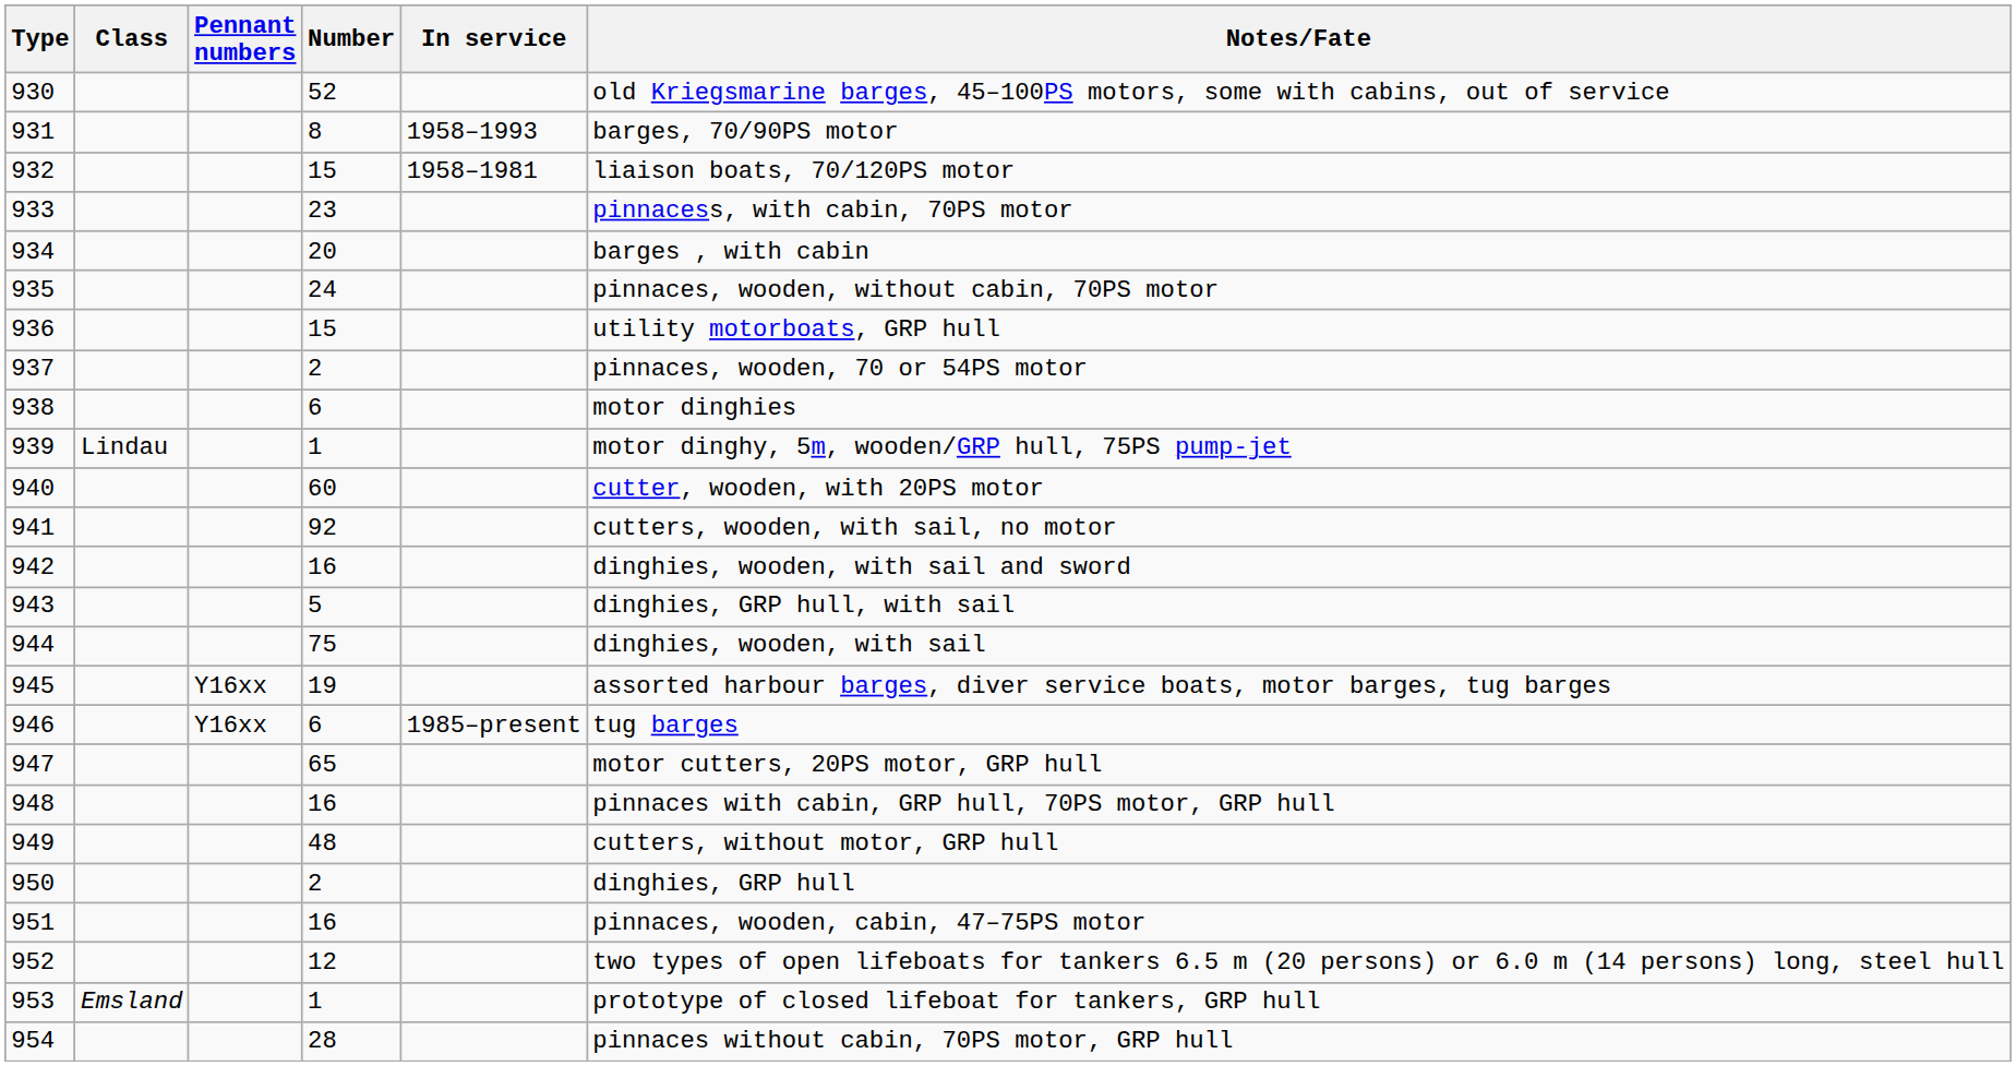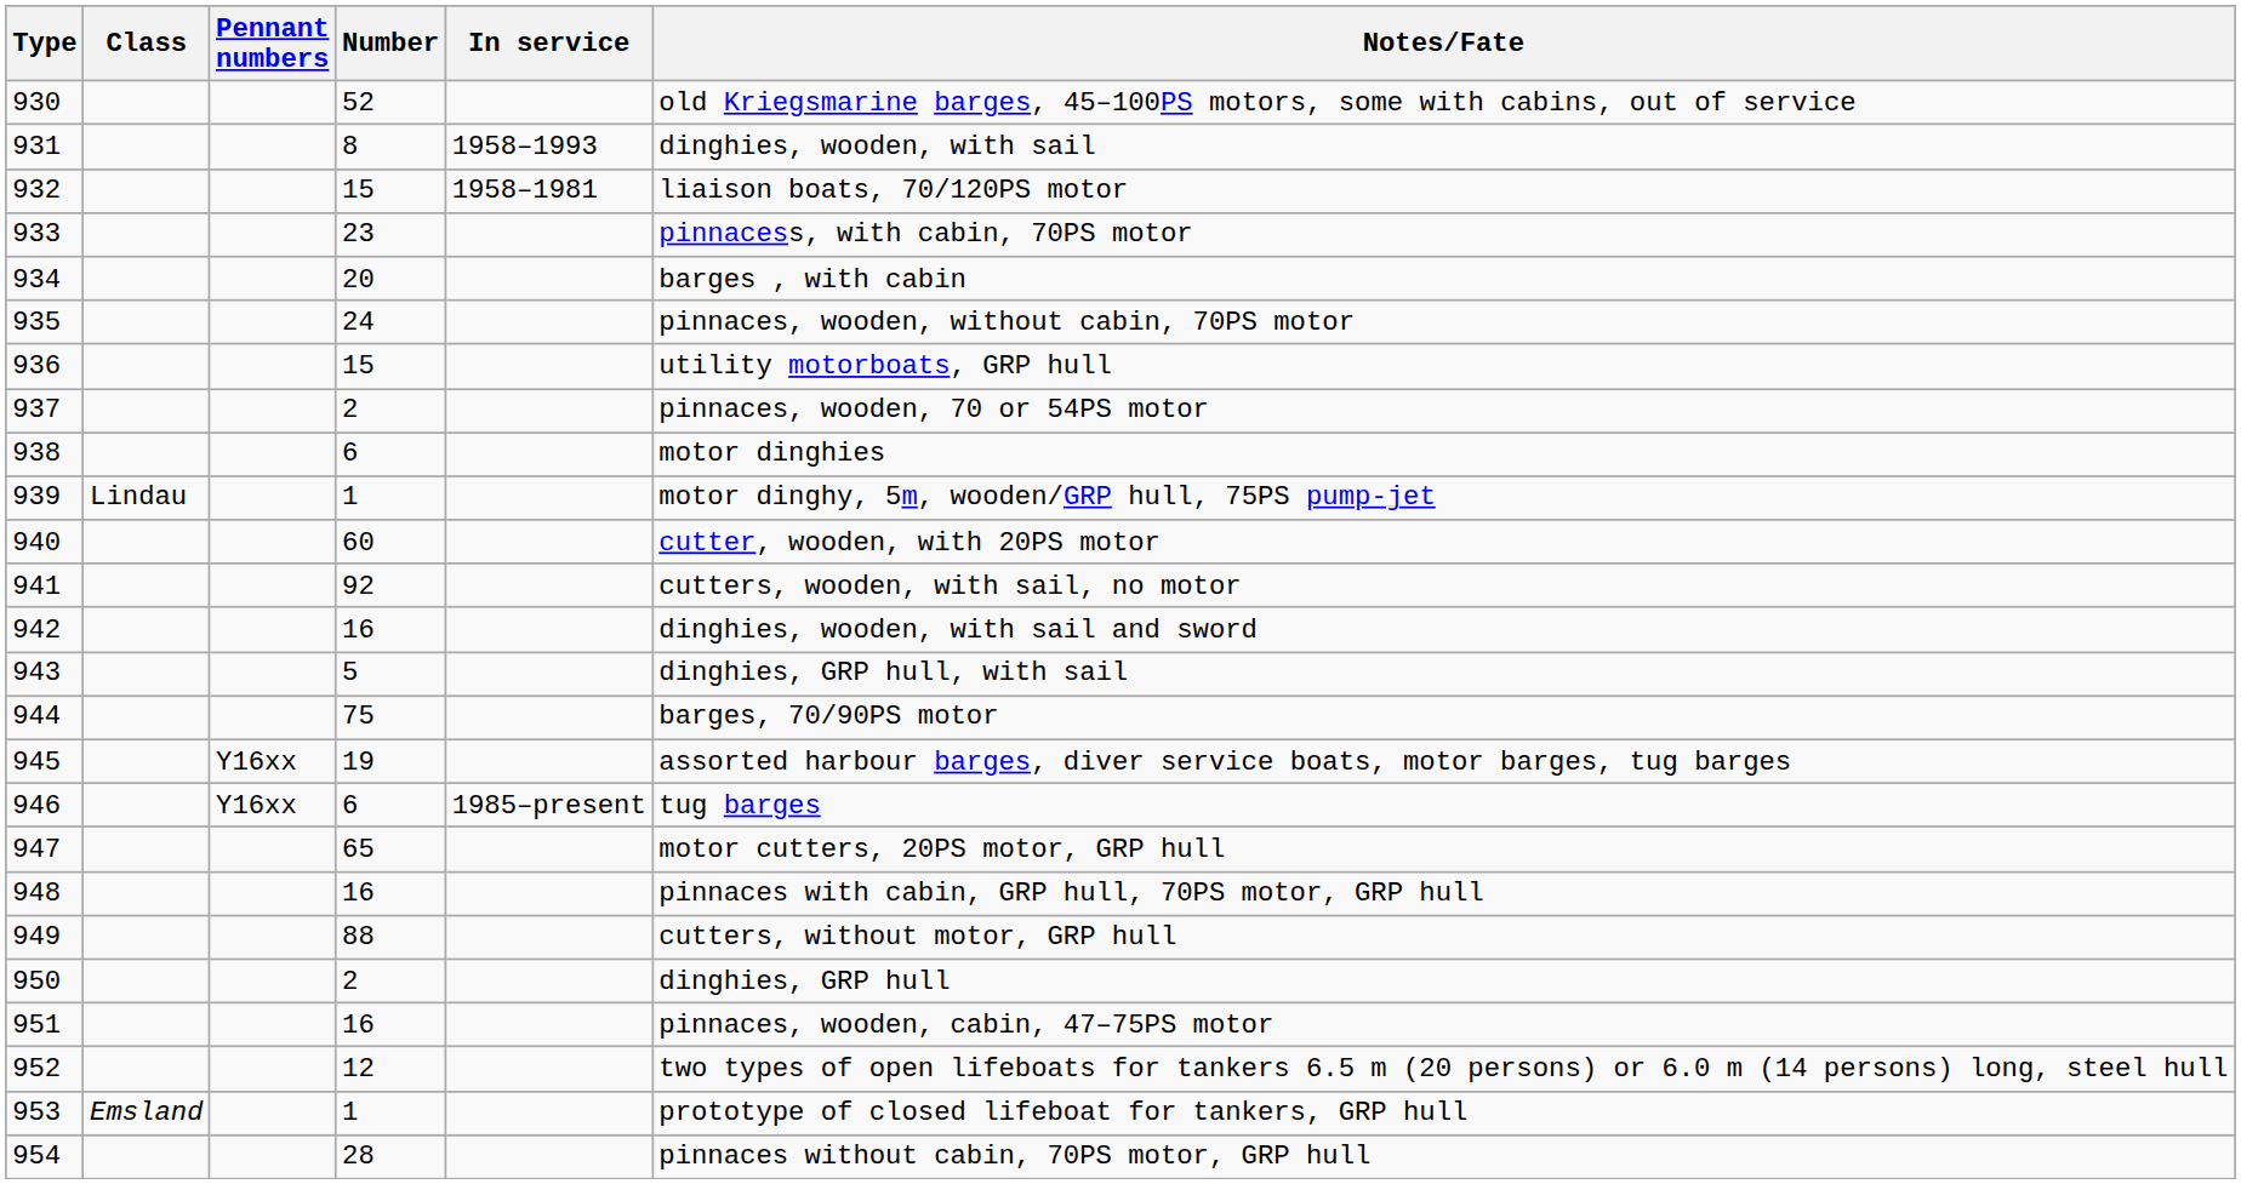 <table class="wikitable">
 <tr>
 <th scope="col">Type</th>
 <th scope="col">Class</th>
 <th scope="col"><a href='#'>Pennant<br>numbers</a></th>
 <th scope="col">Number</th>
 <th scope="col">In service</th>
 <th scope="col">Notes/Fate</th>
 </tr>
 <tr>
 <td>930</td>
 <td></td>
 <td></td>
 <td>52</td>
 <td></td>
 <td>old <a href='#'>Kriegsmarine</a> <a href='#'>barges</a>, 45–100<a href='#'>PS</a> motors, some with cabins, out of service</td>
 </tr>
 <tr>
 <td>931</td>
 <td></td>
 <td></td>
 <td>8</td>
 <td>1958–1993</td>
-<td>barges,  70/90PS motor</td>
+<td>dinghies, wooden, with sail</td>
 </tr>
 <tr>
 <td>932</td>
 <td></td>
 <td></td>
 <td>15</td>
 <td>1958–1981</td>
 <td>liaison boats, 70/120PS motor</td>
 </tr>
 <tr>
 <td>933</td>
 <td></td>
 <td></td>
 <td>23</td>
 <td></td>
 <td><a href='#'>pinnaces</a>s, with cabin, 70PS motor</td>
 </tr>
 <tr>
 <td>934</td>
 <td></td>
 <td></td>
 <td>20</td>
 <td></td>
 <td>barges , with cabin</td>
 </tr>
 <tr>
 <td>935</td>
 <td></td>
 <td></td>
 <td>24</td>
 <td></td>
 <td>pinnaces, wooden, without cabin, 70PS motor</td>
 </tr>
 <tr>
 <td>936</td>
 <td></td>
 <td></td>
 <td>15</td>
 <td></td>
 <td>utility <a href='#'>motorboats</a>, GRP hull</td>
 </tr>
 <tr>
 <td>937</td>
 <td></td>
 <td></td>
 <td>2</td>
 <td></td>
 <td>pinnaces, wooden, 70 or 54PS motor</td>
 </tr>
 <tr>
 <td>938</td>
 <td></td>
 <td></td>
 <td>6</td>
 <td></td>
 <td>motor dinghies</td>
 </tr>
 <tr>
 <td>939</td>
 <td>Lindau</td>
 <td></td>
 <td>1</td>
 <td></td>
 <td>motor dinghy, 5<a href='#'>m</a>, wooden/<a href='#'>GRP</a> hull, 75PS <a href='#'>pump-jet</a></td>
 </tr>
 <tr>
 <td>940</td>
 <td></td>
 <td></td>
 <td>60</td>
 <td></td>
 <td><a href='#'>cutter</a>, wooden, with 20PS motor</td>
 </tr>
 <tr>
 <td>941</td>
 <td></td>
 <td></td>
 <td>92</td>
 <td></td>
 <td>cutters, wooden, with sail, no motor</td>
 </tr>
 <tr>
 <td>942</td>
 <td></td>
 <td></td>
 <td>16</td>
 <td></td>
 <td>dinghies, wooden, with sail and sword</td>
 </tr>
 <tr>
 <td>943</td>
 <td></td>
 <td></td>
 <td>5</td>
 <td></td>
 <td>dinghies, GRP hull, with sail</td>
 </tr>
 <tr>
 <td>944</td>
 <td></td>
 <td></td>
 <td>75</td>
 <td></td>
-<td>dinghies, wooden, with sail</td>
+<td>barges,  70/90PS motor</td>
 </tr>
 <tr>
 <td>945</td>
 <td></td>
 <td>Y16xx</td>
 <td>19</td>
 <td></td>
 <td>assorted harbour <a href='#'>barges</a>, diver service boats, motor barges, tug barges</td>
 </tr>
 <tr>
 <td>946</td>
 <td></td>
 <td>Y16xx</td>
 <td>6</td>
 <td>1985–present</td>
 <td>tug <a href='#'>barges</a> </td>
 </tr>
 <tr>
 <td>947</td>
 <td></td>
 <td></td>
 <td>65</td>
 <td></td>
 <td>motor cutters, 20PS motor, GRP hull</td>
 </tr>
 <tr>
 <td>948</td>
 <td></td>
 <td></td>
 <td>16</td>
 <td></td>
 <td>pinnaces with cabin, GRP hull, 70PS motor, GRP hull</td>
 </tr>
 <tr>
 <td>949</td>
 <td></td>
 <td></td>
-<td>48</td>
+<td>88</td>
 <td></td>
 <td>cutters, without motor, GRP hull</td>
 </tr>
 <tr>
 <td>950</td>
 <td></td>
 <td></td>
 <td>2</td>
 <td></td>
 <td>dinghies, GRP hull</td>
 </tr>
 <tr>
 <td>951</td>
 <td></td>
 <td></td>
 <td>16</td>
 <td></td>
 <td>pinnaces, wooden, cabin, 47–75PS motor</td>
 </tr>
 <tr>
 <td>952</td>
 <td></td>
 <td></td>
 <td>12</td>
 <td></td>
 <td>two types of open lifeboats for tankers 6.5 m (20 persons) or 6.0 m (14 persons) long, steel hull</td>
 </tr>
 <tr>
 <td>953</td>
 <td><em>Emsland</em></td>
 <td></td>
 <td>1</td>
 <td></td>
 <td>prototype of closed lifeboat for tankers, GRP hull</td>
 </tr>
 <tr>
 <td>954</td>
 <td></td>
 <td></td>
 <td>28</td>
 <td></td>
 <td>pinnaces without cabin, 70PS motor, GRP hull</td>
 </tr>
 </table>
